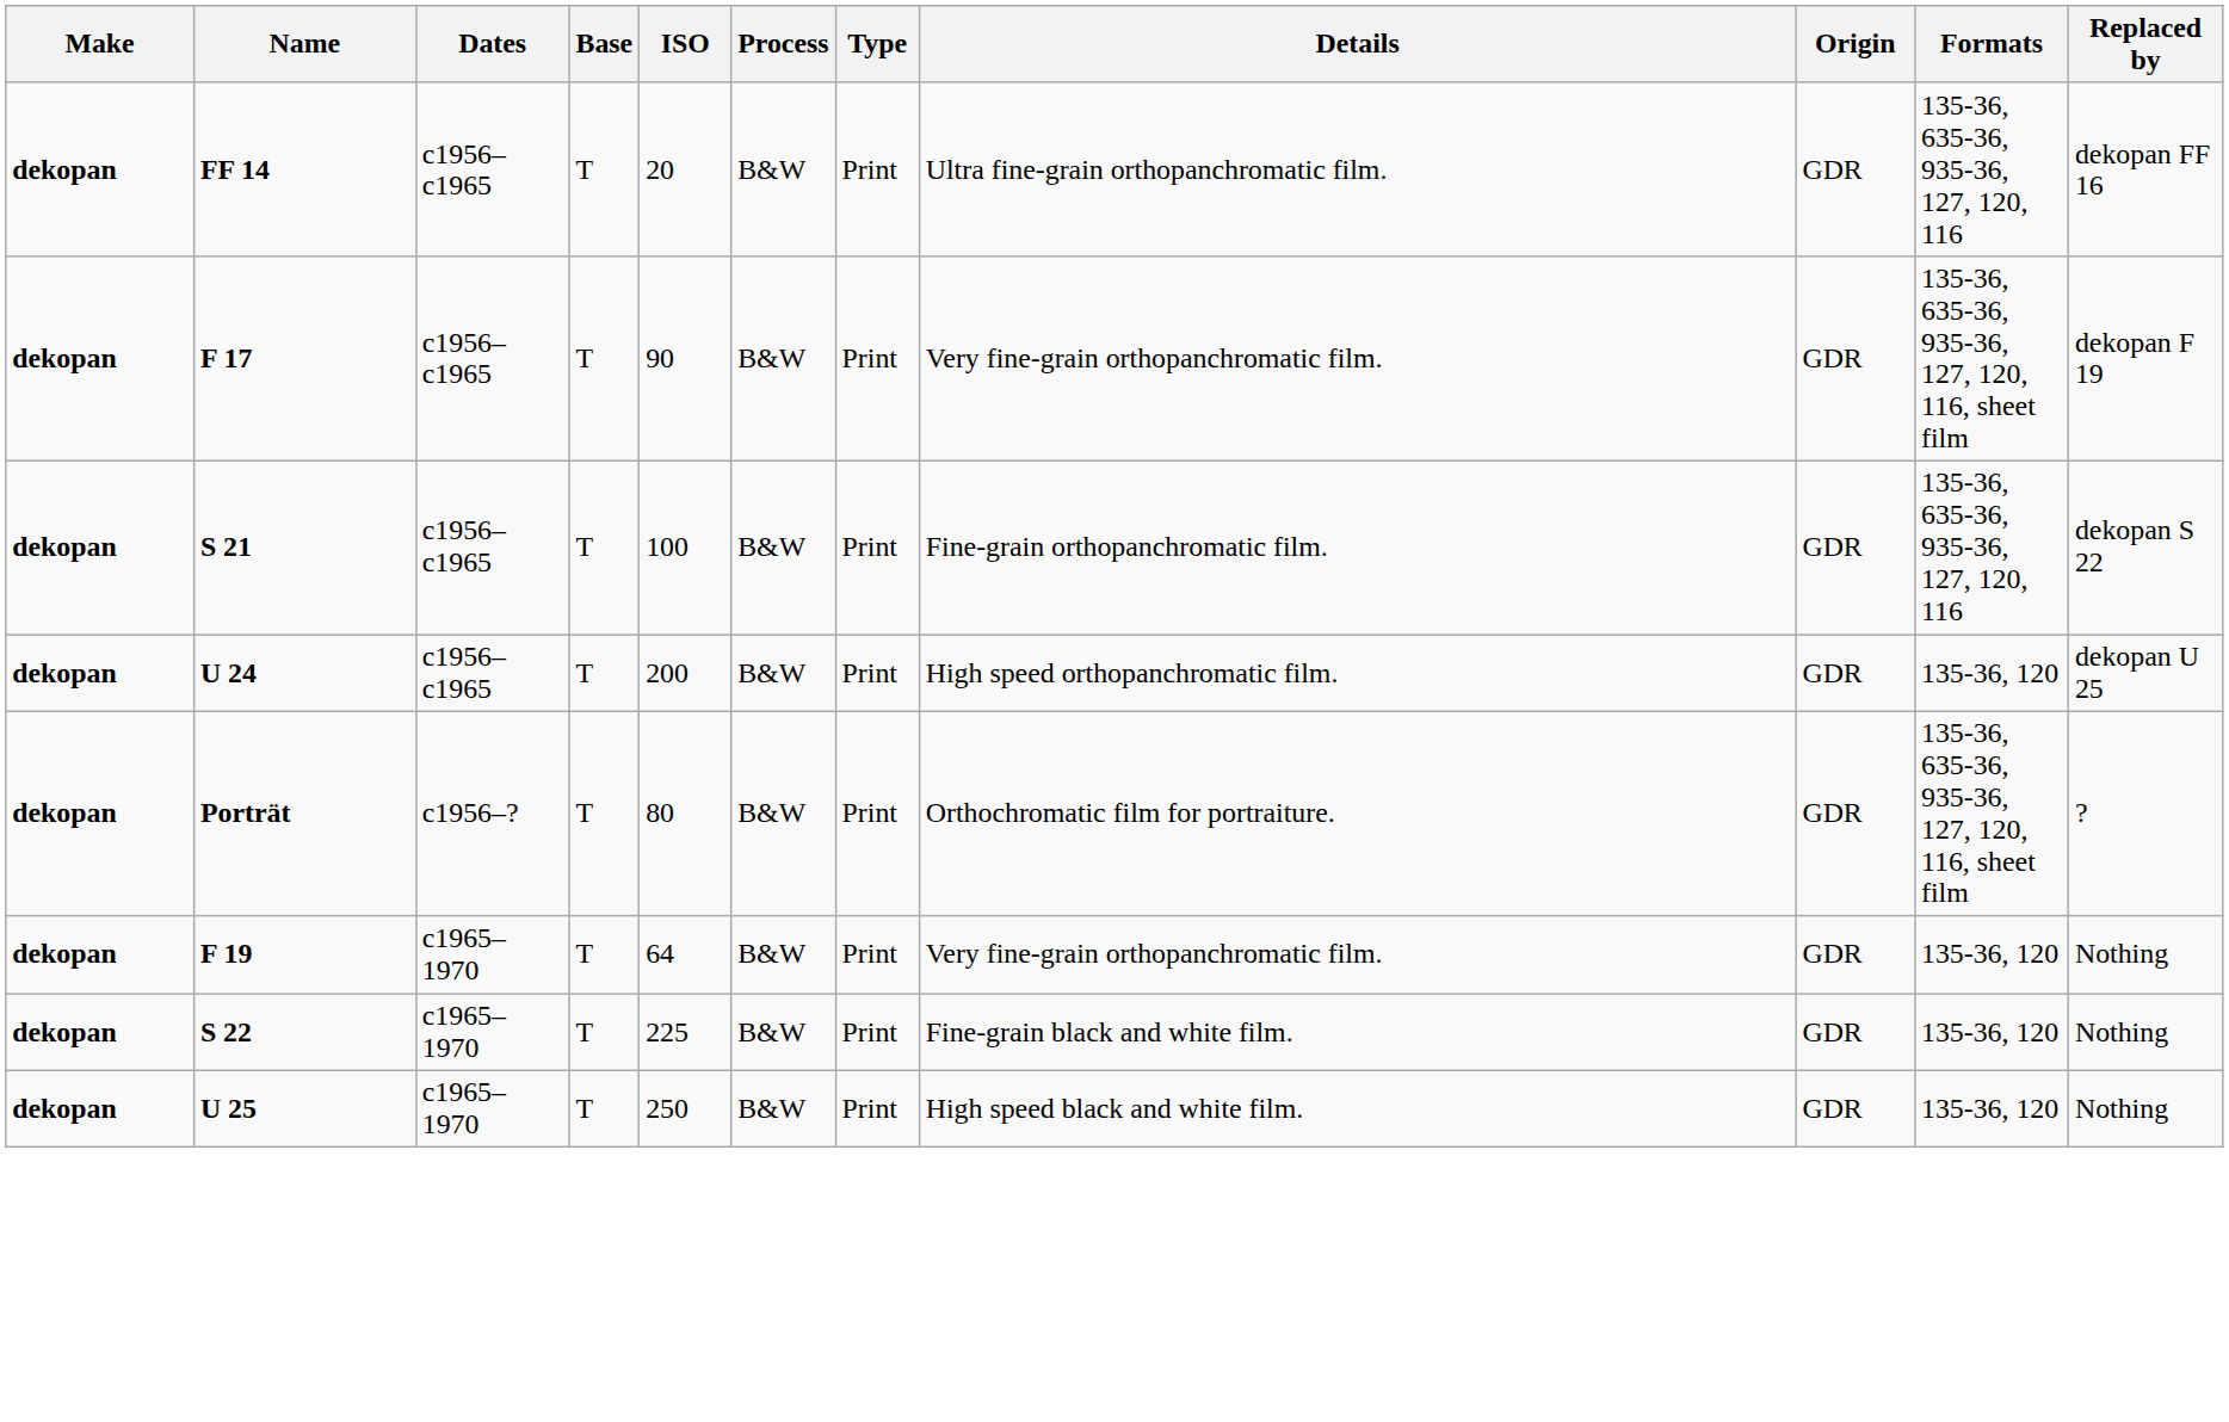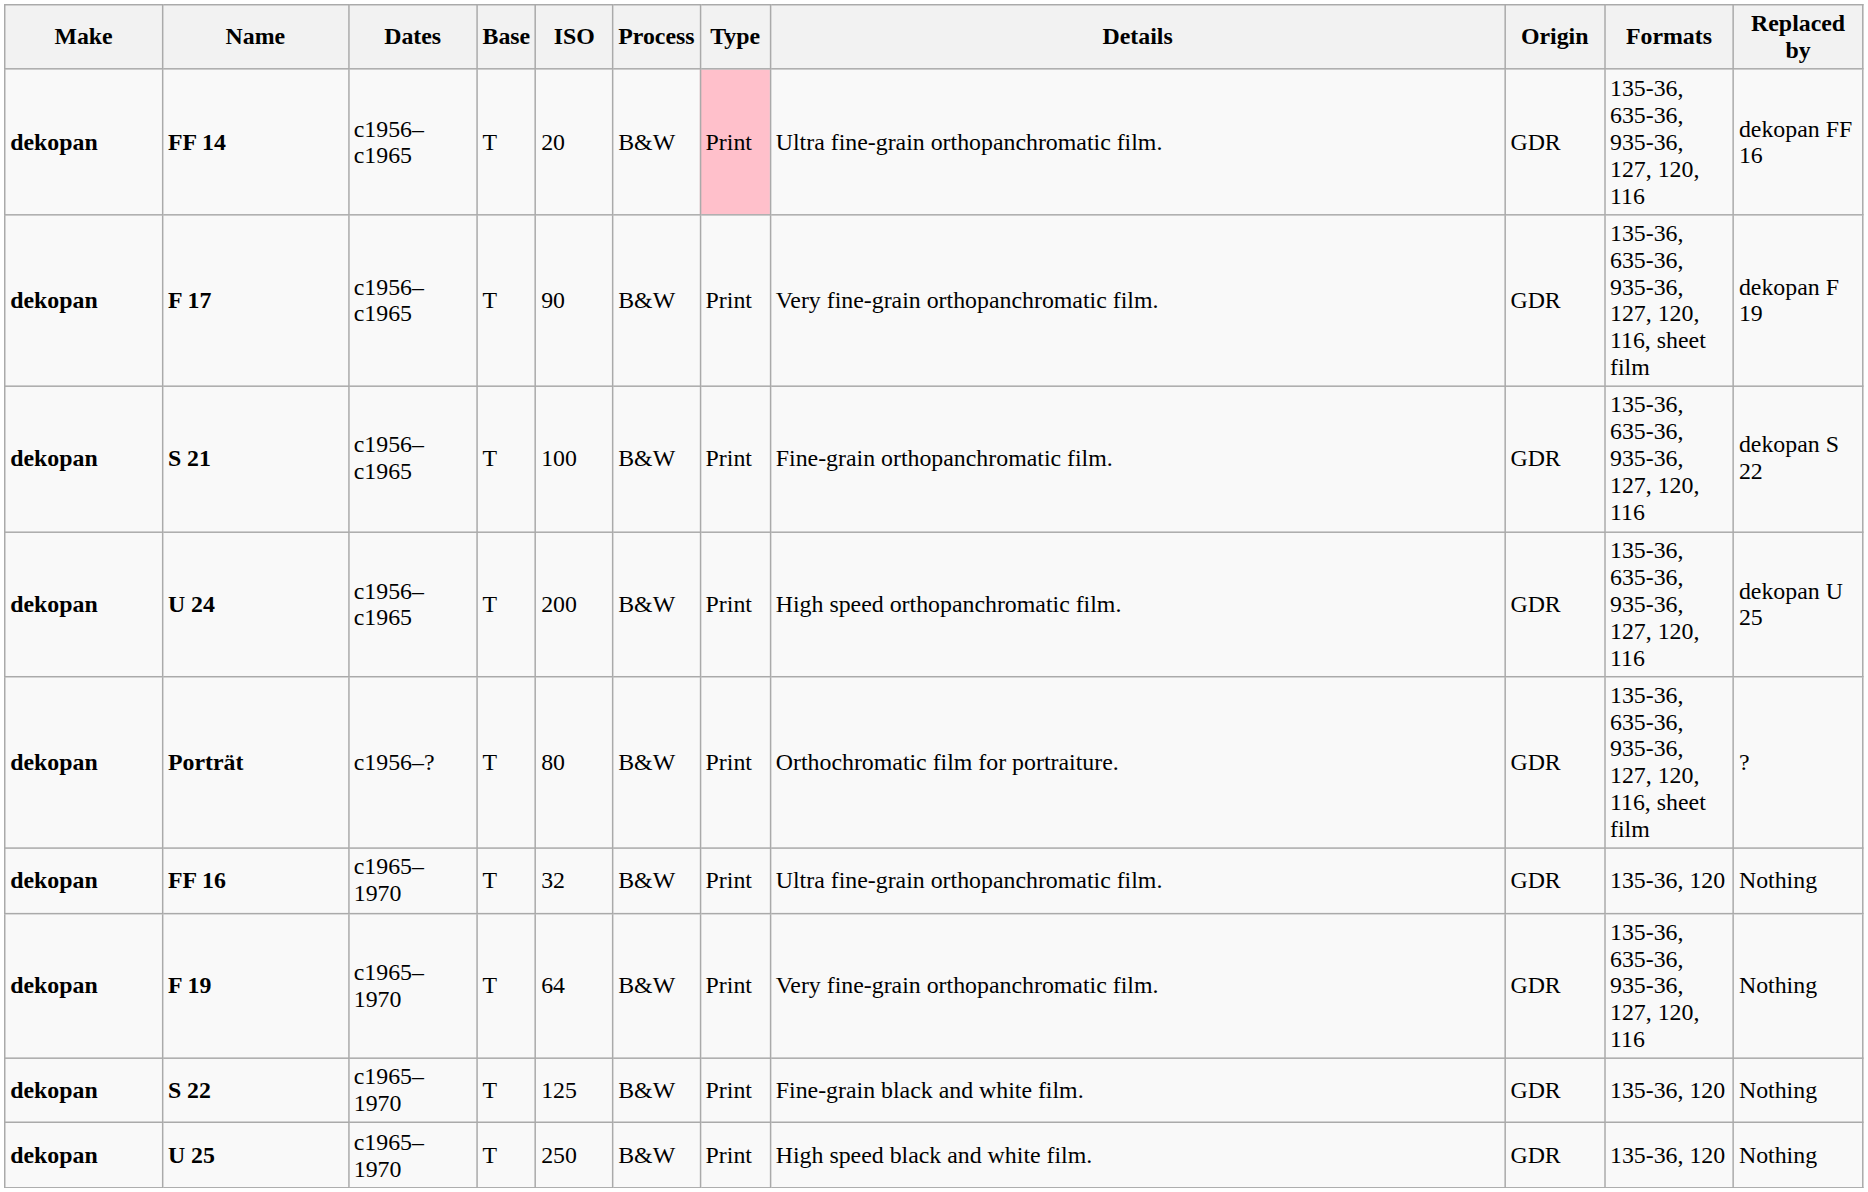 <table class="wikitable">
 <tr>
 <th scope="col" style="width: 100px;">Make</th>
 <th scope="col" style="width: 120px;">Name</th>
 <th scope="col" style="width: 80px;">Dates</th>
 <th scope="col" style="width: 30px;">Base</th>
 <th scope="col" style="width: 45px;">ISO</th>
 <th scope="col" style="width: 40px;">Process</th>
 <th scope="col" style="width: 40px;">Type</th>
 <th scope="col" style="width: 500px;">Details</th>
 <th scope="col" style="width: 60px;">Origin</th>
 <th scope="col" style="width: 80px;">Formats</th>
 <th scope="col" style="width: 80px;">Replaced by</th>
 </tr>
 <tr>
 <td><strong>dekopan</strong></td>
 <td><strong>FF 14</strong></td>
 <td>c1956–c1965</td>
 <td>T</td>
 <td>20</td>
 <td>B&W</td>
-<td>Print</td>
+<td style="background: pink;">Print</td>
 <td>Ultra fine-grain orthopanchromatic film.</td>
 <td>GDR</td>
 <td>135-36, 635-36, 935-36, 127, 120, 116</td>
 <td>dekopan FF 16</td>
 </tr>
 <tr>
 <td><strong>dekopan</strong></td>
 <td><strong>F 17</strong></td>
 <td>c1956–c1965</td>
 <td>T</td>
 <td>90</td>
 <td>B&W</td>
 <td>Print</td>
 <td>Very fine-grain orthopanchromatic film.</td>
 <td>GDR</td>
 <td>135-36, 635-36, 935-36, 127, 120, 116, sheet film</td>
 <td>dekopan F 19</td>
 </tr>
 <tr>
 <td><strong>dekopan</strong></td>
 <td><strong>S 21</strong></td>
 <td>c1956–c1965</td>
 <td>T</td>
 <td>100</td>
 <td>B&W</td>
 <td>Print</td>
 <td>Fine-grain orthopanchromatic film.</td>
 <td>GDR</td>
 <td>135-36, 635-36, 935-36, 127, 120, 116</td>
 <td>dekopan S 22</td>
 </tr>
 <tr>
 <td><strong>dekopan</strong></td>
 <td><strong>U 24</strong></td>
 <td>c1956–c1965</td>
 <td>T</td>
 <td>200</td>
 <td>B&W</td>
 <td>Print</td>
 <td>High speed orthopanchromatic film.</td>
 <td>GDR</td>
-<td>135-36, 120</td>
+<td>135-36, 635-36, 935-36, 127, 120, 116</td>
 <td>dekopan U 25</td>
 </tr>
 <tr>
 <td><strong>dekopan</strong></td>
 <td><strong>Porträt</strong></td>
 <td>c1956–?</td>
 <td>T</td>
 <td>80</td>
 <td>B&W</td>
 <td>Print</td>
 <td>Orthochromatic film for portraiture.</td>
 <td>GDR</td>
 <td>135-36, 635-36, 935-36, 127, 120, 116, sheet film</td>
 <td>?</td>
 </tr>
 <tr>
 <td><strong>dekopan</strong></td>
+<td><strong>FF 16</strong></td>
+<td>c1965–1970</td>
+<td>T</td>
+<td>32</td>
+<td>B&W</td>
+<td>Print</td>
+<td>Ultra fine-grain orthopanchromatic film.</td>
+<td>GDR</td>
+<td>135-36, 120</td>
+<td>Nothing</td>
+</tr>
+<tr>
+<td><strong>dekopan</strong></td>
 <td><strong>F 19</strong></td>
 <td>c1965–1970</td>
 <td>T</td>
 <td>64</td>
 <td>B&W</td>
 <td>Print</td>
 <td>Very fine-grain orthopanchromatic film.</td>
 <td>GDR</td>
-<td>135-36, 120</td>
+<td>135-36, 635-36, 935-36, 127, 120, 116</td>
 <td>Nothing</td>
 </tr>
 <tr>
 <td><strong>dekopan</strong></td>
 <td><strong>S 22</strong></td>
 <td>c1965–1970</td>
 <td>T</td>
-<td>225</td>
+<td>125</td>
 <td>B&W</td>
 <td>Print</td>
 <td>Fine-grain black and white film.</td>
 <td>GDR</td>
 <td>135-36, 120</td>
 <td>Nothing</td>
 </tr>
 <tr>
 <td><strong>dekopan</strong></td>
 <td><strong>U 25</strong></td>
 <td>c1965–1970</td>
 <td>T</td>
 <td>250</td>
 <td>B&W</td>
 <td>Print</td>
 <td>High speed black and white film.</td>
 <td>GDR</td>
 <td>135-36, 120</td>
 <td>Nothing</td>
 </tr>
 </table>
